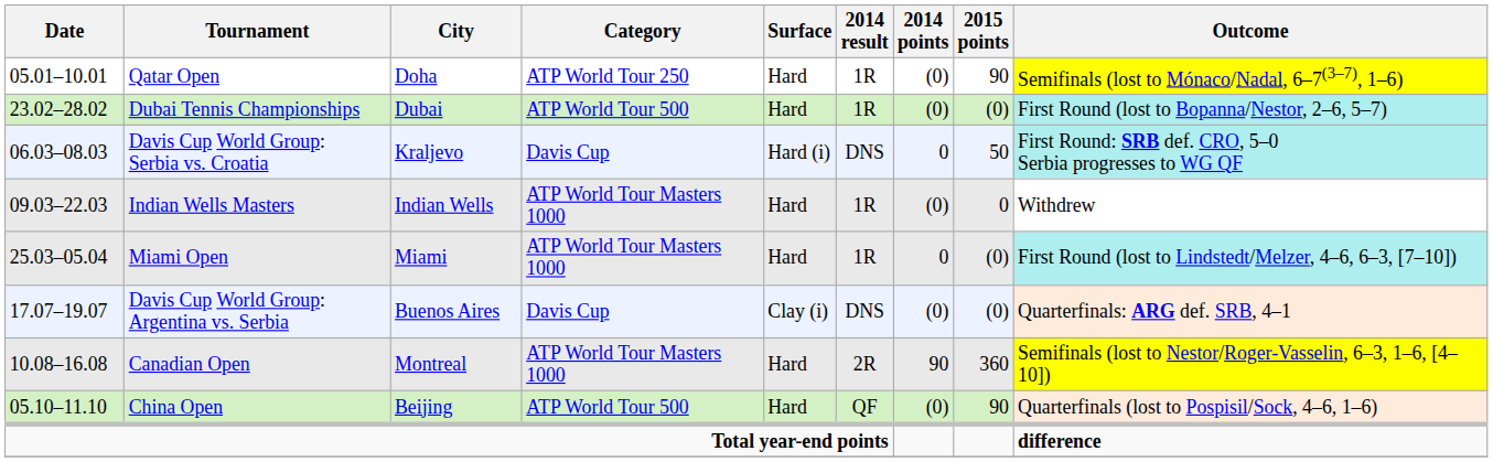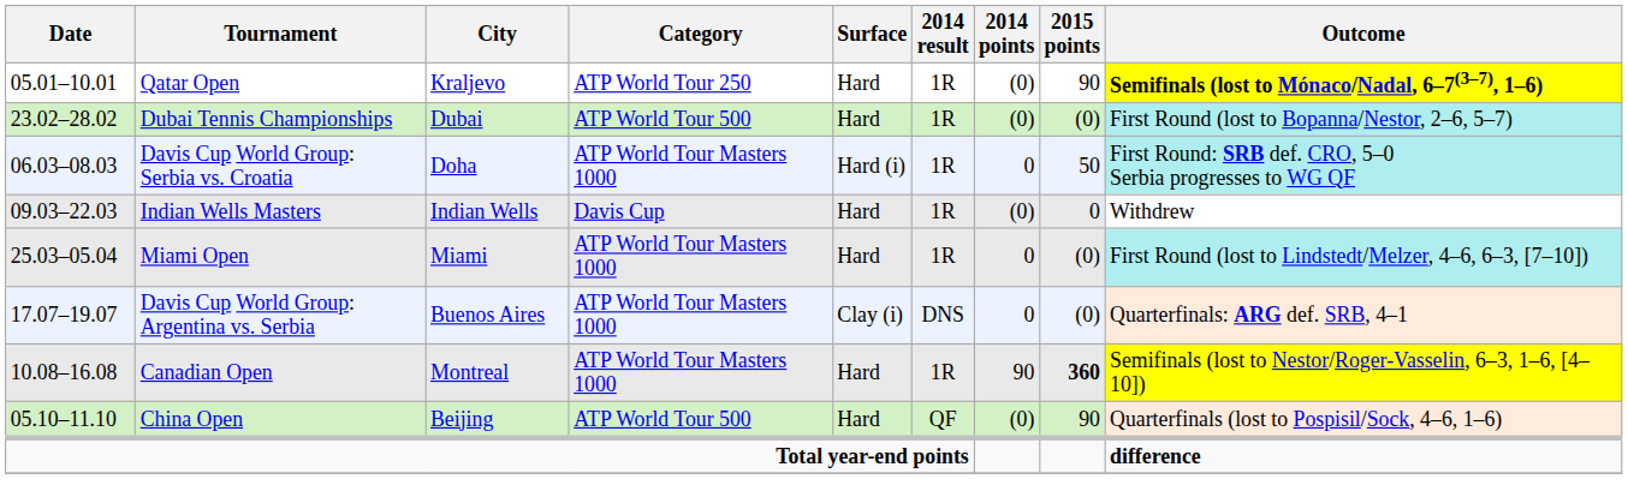 <table class="wikitable" style="text-align:left">
 <tr>
 <th width=90>Date</th>
 <th width=210>Tournament</th>
 <th width=100>City</th>
 <th width=190>Category</th>
 <th width=40>Surface</th>
 <th width=35>2014 result</th>
 <th width=35>2014 points</th>
 <th width=35>2015 points</th>
 <th width=380>Outcome</th>
 </tr>
 <tr style="background:white;">
 <td>05.01–10.01</td>
 <td><a href='#'>Qatar Open</a></td>
-<td><a href='#'>Doha</a></td>
+<td><a href='#'>Kraljevo</a></td>
 <td><a href='#'>ATP World Tour 250</a></td>
 <td>Hard</td>
 <td align=center>1R</td>
 <td align=right>(0)</td>
 <td align=right>90</td>
-<td style="background:yellow;">Semifinals (lost  to <a href='#'>Mónaco</a>/<a href='#'>Nadal</a>, 6–7<sup>(3–7)</sup>, 1–6)</td>
+<td style="background:yellow;"><strong>Semifinals (lost  to <a href='#'>Mónaco</a>/<a href='#'>Nadal</a>, 6–7<sup>(3–7)</sup>, 1–6)</strong></td>
 </tr>
 <tr style="background:#d4f1c5;">
 <td>23.02–28.02</td>
 <td><a href='#'>Dubai Tennis Championships</a></td>
 <td><a href='#'>Dubai</a></td>
 <td><a href='#'>ATP World Tour 500</a></td>
 <td>Hard</td>
 <td align=center>1R</td>
 <td align=right>(0)</td>
 <td align=right>(0)</td>
 <td style="background:#afeeee;">First Round (lost to <a href='#'>Bopanna</a>/<a href='#'>Nestor</a>, 2–6, 5–7)</td>
 </tr>
 <tr style="background:#ecf2ff;">
 <td>06.03–08.03</td>
 <td><a href='#'>Davis Cup</a> <a href='#'>World Group</a>: <br><a href='#'>Serbia vs. Croatia</a></td>
-<td><a href='#'>Kraljevo</a></td>
-<td><a href='#'>Davis Cup</a></td>
+<td><a href='#'>Doha</a></td>
+<td><a href='#'>ATP World Tour Masters 1000</a></td>
 <td>Hard (i)</td>
-<td align=center>DNS</td>
+<td align=center>1R</td>
 <td align=right>0</td>
 <td align=right>50</td>
 <td style="background:#afeeee;">First Round:  <strong><a href='#'>SRB</a></strong> def.  <a href='#'>CRO</a>, 5–0 <br>Serbia progresses to <a href='#'>WG QF</a></td>
 </tr>
 <tr style="background:#e9e9e9;">
 <td>09.03–22.03</td>
 <td><a href='#'>Indian Wells Masters</a></td>
 <td><a href='#'>Indian Wells</a></td>
-<td><a href='#'>ATP World Tour Masters 1000</a></td>
+<td><a href='#'>Davis Cup</a></td>
 <td>Hard</td>
 <td align=center>1R</td>
 <td align=right>(0)</td>
 <td align=right>0</td>
 <td style="background:white;" align=left>Withdrew</td>
 </tr>
 <tr style="background:#e9e9e9;">
 <td>25.03–05.04</td>
 <td><a href='#'>Miami Open</a></td>
 <td><a href='#'>Miami</a></td>
 <td><a href='#'>ATP World Tour Masters 1000</a></td>
 <td>Hard</td>
 <td align=center>1R</td>
 <td align=right>0</td>
 <td align=right>(0)</td>
 <td style="background:#afeeee;">First Round (lost to <a href='#'>Lindstedt</a>/<a href='#'>Melzer</a>, 4–6, 6–3, [7–10])</td>
 </tr>
 <tr style="background:#ecf2ff;">
 <td>17.07–19.07</td>
 <td><a href='#'>Davis Cup</a> <a href='#'>World Group</a>: <br><a href='#'>Argentina vs. Serbia</a></td>
 <td><a href='#'>Buenos Aires</a></td>
-<td><a href='#'>Davis Cup</a></td>
+<td><a href='#'>ATP World Tour Masters 1000</a></td>
 <td>Clay (i)</td>
 <td align=center>DNS</td>
-<td align=right>(0)</td>
+<td align=right>0</td>
 <td align=right>(0)</td>
 <td style="background:#ffebdc;">Quarterfinals:  <strong><a href='#'>ARG</a></strong> def.  <a href='#'>SRB</a>, 4–1 <br></td>
 </tr>
 <tr style="background:#e9e9e9;">
 <td>10.08–16.08</td>
 <td><a href='#'>Canadian Open</a></td>
 <td><a href='#'>Montreal</a></td>
 <td><a href='#'>ATP World Tour Masters 1000</a></td>
 <td>Hard</td>
-<td align=center>2R</td>
+<td align=center>1R</td>
 <td align=right>90</td>
-<td align=right>360</td>
+<td align=right><strong>360</strong></td>
 <td style="background:yellow;">Semifinals (lost  to <a href='#'>Nestor</a>/<a href='#'>Roger-Vasselin</a>, 6–3, 1–6, [4–10])</td>
 </tr>
 <tr style="background:#d4f1c5;">
 <td>05.10–11.10</td>
 <td><a href='#'>China Open</a></td>
 <td><a href='#'>Beijing</a></td>
 <td><a href='#'>ATP World Tour 500</a></td>
 <td>Hard</td>
 <td align=center>QF</td>
 <td align=right>(0)</td>
 <td align=right>90</td>
 <td style="background:#ffebdc;">Quarterfinals (lost  to <a href='#'>Pospisil</a>/<a href='#'>Sock</a>, 4–6, 1–6)</td>
 </tr>
 <tr style="border-top:4px solid silver;">
 <td colspan=6 align=right><strong>Total year-end points</strong></td>
 <td></td>
 <td></td>
 <td>  <strong>difference</strong></td>
 </tr>
 <tr>
 </tr>
 </table>
